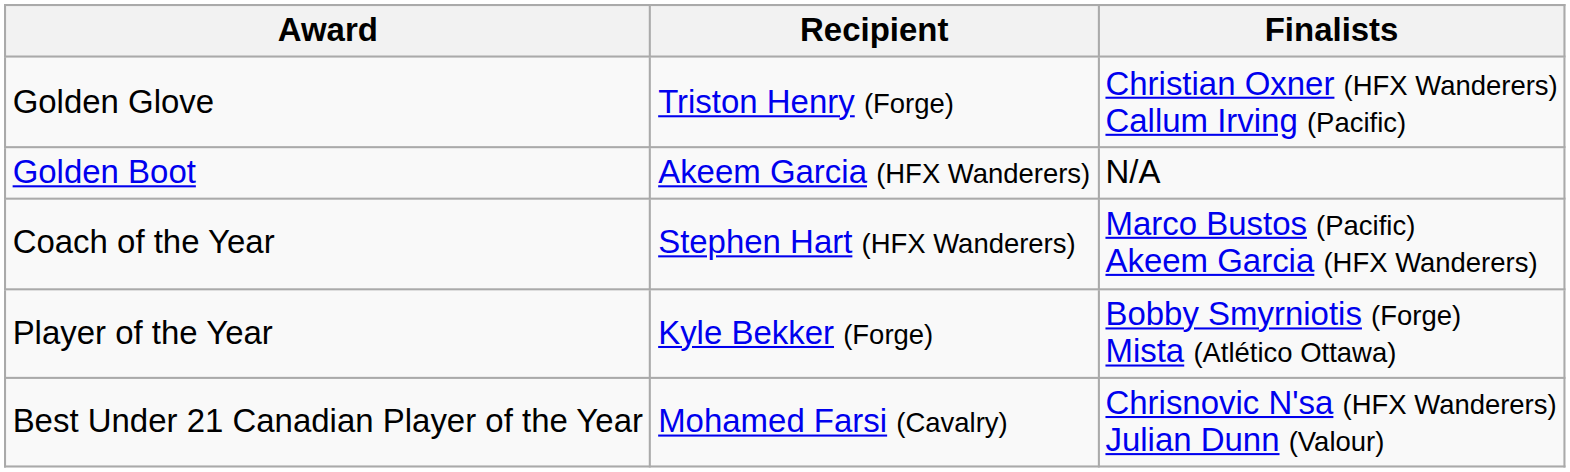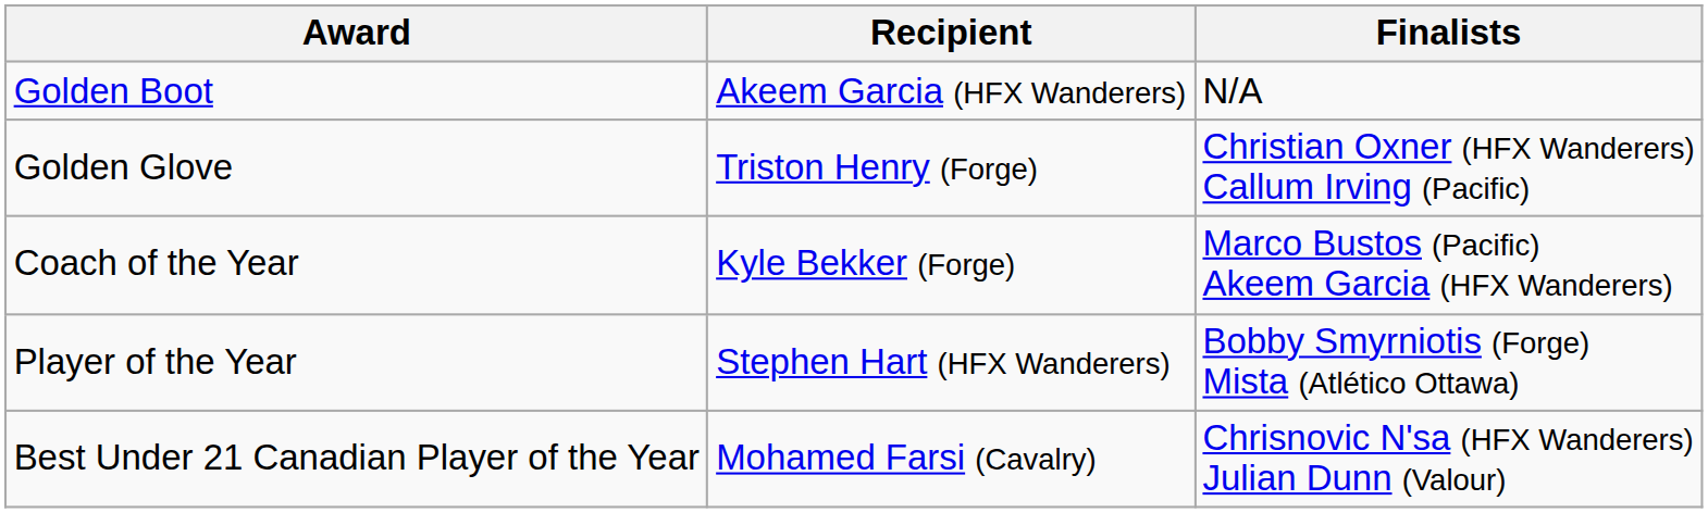 <table class="wikitable">
 <tr>
 <th>Award</th>
 <th>Recipient</th>
 <th>Finalists</th>
 </tr>
 <tr>
+<td><a href='#'>Golden Boot</a></td>
+<td> <a href='#'>Akeem Garcia</a> <small>(HFX Wanderers)</small></td>
+<td>N/A</td>
+</tr>
+<tr>
 <td>Golden Glove</td>
 <td> <a href='#'>Triston Henry</a> <small>(Forge)</small></td>
 <td> <a href='#'>Christian Oxner</a> <small>(HFX Wanderers)</small> <br>  <a href='#'>Callum Irving</a> <small>(Pacific)</small></td>
 </tr>
 <tr>
-<td><a href='#'>Golden Boot</a></td>
-<td> <a href='#'>Akeem Garcia</a> <small>(HFX Wanderers)</small></td>
-<td>N/A</td>
-</tr>
-<tr>
 <td>Coach of the Year</td>
-<td> <a href='#'>Stephen Hart</a> <small>(HFX Wanderers)</small></td>
+<td> <a href='#'>Kyle Bekker</a> <small>(Forge)</small></td>
 <td> <a href='#'>Marco Bustos</a> <small>(Pacific)</small><br> <a href='#'>Akeem Garcia</a> <small>(HFX Wanderers)</small></td>
 </tr>
 <tr>
 <td>Player of the Year</td>
-<td> <a href='#'>Kyle Bekker</a> <small>(Forge)</small></td>
+<td> <a href='#'>Stephen Hart</a> <small>(HFX Wanderers)</small></td>
 <td> <a href='#'>Bobby Smyrniotis</a> <small>(Forge)</small><br> <a href='#'>Mista</a> <small>(Atlético Ottawa)</small></td>
 </tr>
 <tr>
 <td>Best Under 21 Canadian Player of the Year</td>
 <td> <a href='#'>Mohamed Farsi</a> <small>(Cavalry)</small></td>
 <td> <a href='#'>Chrisnovic N'sa</a> <small>(HFX Wanderers)</small><br> <a href='#'>Julian Dunn</a> <small>(Valour)</small></td>
 </tr>
 </table>
